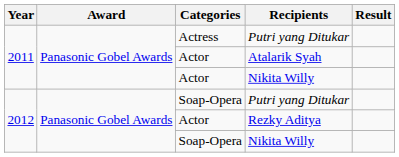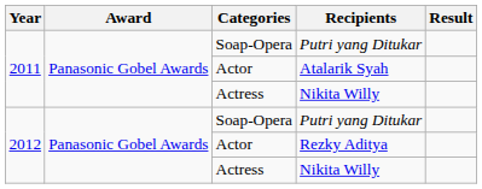 <table class="wikitable">
 <tr>
 <th>Year</th>
 <th>Award</th>
 <th>Categories</th>
 <th>Recipients</th>
 <th>Result</th>
 </tr>
 <tr>
 <td rowspan=3 style="text-align:center;"><a href='#'>2011</a></td>
 <td rowspan=3 style="text-align:left;"><a href='#'>Panasonic Gobel Awards</a></td>
-<td>Actress</td>
+<td>Soap-Opera</td>
 <td><em>Putri yang Ditukar</em></td>
 <td></td>
 </tr>
 <tr>
 <td>Actor</td>
 <td><a href='#'>Atalarik Syah</a></td>
 <td></td>
 </tr>
 <tr>
-<td>Actor</td>
+<td>Actress</td>
 <td><a href='#'>Nikita Willy</a></td>
 <td></td>
 </tr>
 <tr>
 <td rowspan=3 style="text-align:center;"><a href='#'>2012</a></td>
 <td rowspan=3 style="text-align:left;"><a href='#'>Panasonic Gobel Awards</a></td>
 <td>Soap-Opera</td>
 <td><em>Putri yang Ditukar</em></td>
 <td></td>
 </tr>
 <tr>
 <td>Actor</td>
 <td><a href='#'>Rezky Aditya</a></td>
 <td></td>
 </tr>
 <tr>
-<td>Soap-Opera</td>
+<td>Actress</td>
 <td><a href='#'>Nikita Willy</a></td>
 <td></td>
 </tr>
 </table>
